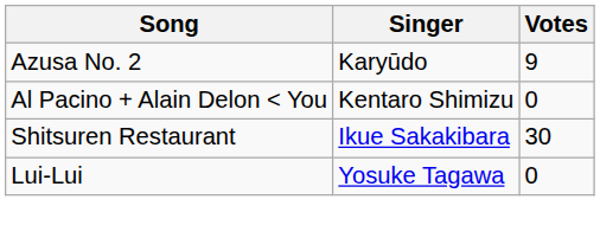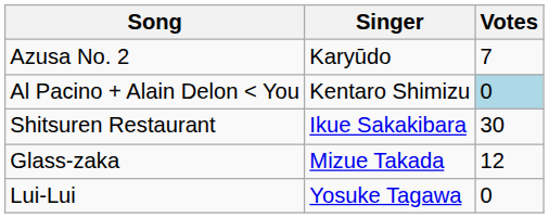 <table class="wikitable">
 <tr>
 <th>Song</th>
 <th>Singer</th>
 <th>Votes</th>
 </tr>
 <tr>
 <td>Azusa No. 2</td>
 <td>Karyūdo</td>
-<td>9</td>
+<td>7</td>
 </tr>
 <tr>
 <td>Al Pacino + Alain Delon < You</td>
 <td>Kentaro Shimizu</td>
-<td>0</td>
+<td style="background: lightblue;">0</td>
 </tr>
 <tr>
 <td>Shitsuren Restaurant</td>
 <td><a href='#'>Ikue Sakakibara</a></td>
 <td>30</td>
 </tr>
 <tr>
+<td>Glass-zaka</td>
+<td><a href='#'>Mizue Takada</a></td>
+<td>12</td>
+</tr>
+<tr>
 <td>Lui-Lui</td>
 <td><a href='#'>Yosuke Tagawa</a></td>
 <td>0</td>
 </tr>
 </table>
